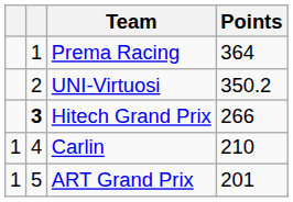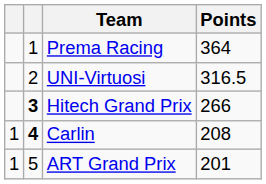 <table class="wikitable" style="font-size: 85%;">
 <tr>
 <th></th>
 <th></th>
 <th>Team</th>
 <th>Points</th>
 </tr>
 <tr>
 <td align="left"></td>
 <td align="center">1</td>
 <td> <a href='#'>Prema Racing</a></td>
 <td>364</td>
 </tr>
 <tr>
 <td align="left"></td>
 <td align="center">2</td>
 <td> <a href='#'>UNI-Virtuosi</a></td>
-<td>350.2</td>
+<td>316.5</td>
 </tr>
 <tr>
 <td align="left"></td>
 <td align="center"><strong>3</strong></td>
 <td> <a href='#'>Hitech Grand Prix</a></td>
 <td>266</td>
 </tr>
 <tr>
 <td align="left"> 1</td>
-<td align="center">4</td>
+<td align="center"><strong>4</strong></td>
 <td> <a href='#'>Carlin</a></td>
-<td>210</td>
+<td>208</td>
 </tr>
 <tr>
 <td align="left"> 1</td>
 <td align="center">5</td>
 <td> <a href='#'>ART Grand Prix</a></td>
 <td>201</td>
 </tr>
 </table>
